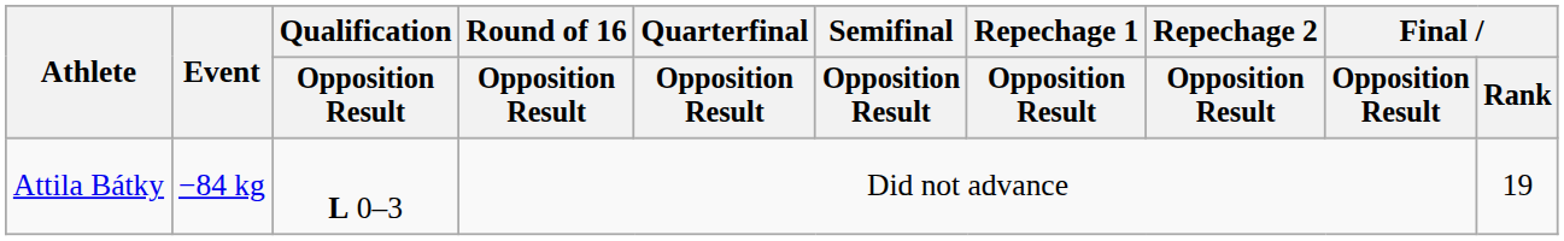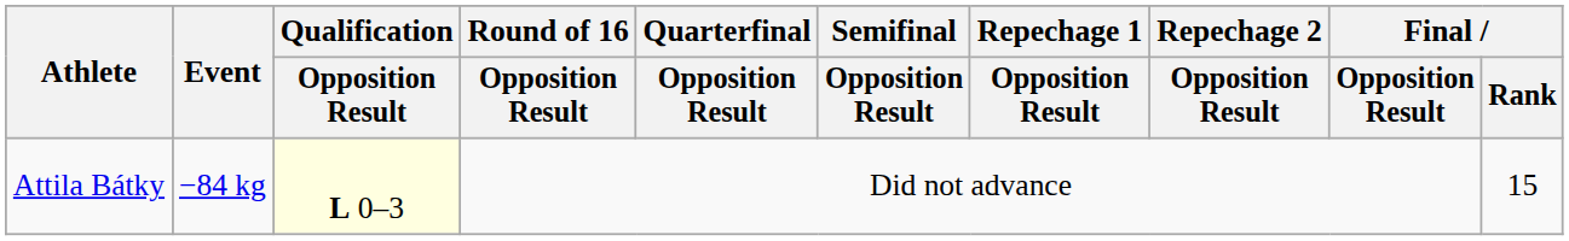 <table class="wikitable" style="font-size:90%">
 <tr>
 <th rowspan="2">Athlete</th>
 <th rowspan="2">Event</th>
 <th>Qualification</th>
 <th>Round of 16</th>
 <th>Quarterfinal</th>
 <th>Semifinal</th>
 <th>Repechage 1</th>
 <th>Repechage 2</th>
 <th colspan=2>Final / </th>
 </tr>
 <tr style="font-size: 95%">
 <th>Opposition<br>Result</th>
 <th>Opposition<br>Result</th>
 <th>Opposition<br>Result</th>
 <th>Opposition<br>Result</th>
 <th>Opposition<br>Result</th>
 <th>Opposition<br>Result</th>
 <th>Opposition<br>Result</th>
 <th>Rank</th>
 </tr>
 <tr align=center>
 <td align=left><a href='#'>Attila Bátky</a></td>
 <td align=left><a href='#'>−84 kg</a></td>
-<td><br><strong>L</strong> 0–3 <sup></sup></td>
+<td style="background: lightyellow;"><br><strong>L</strong> 0–3 <sup></sup></td>
 <td colspan=6>Did not advance</td>
-<td>19</td>
+<td>15</td>
 </tr>
 </table>
